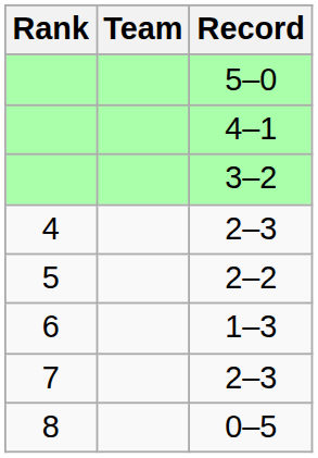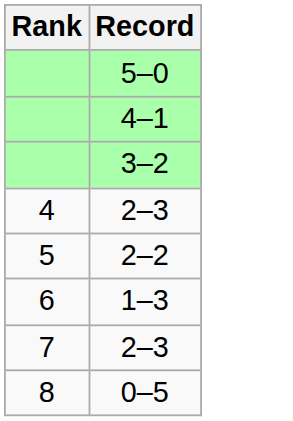 <table class="wikitable">
 <tr>
 <th>Rank</th>
-<th>Team</th>
 <th>Record</th>
 </tr>
 <tr bgcolor="#aaffaa">
 <td align=center></td>
-<td></td>
 <td align=center>5–0</td>
 </tr>
 <tr bgcolor="#aaffaa">
 <td align=center></td>
-<td></td>
 <td align=center>4–1</td>
 </tr>
 <tr bgcolor="#aaffaa">
 <td align=center></td>
-<td></td>
 <td align=center>3–2</td>
 </tr>
 <tr>
 <td align=center>4</td>
-<td></td>
 <td align=center>2–3</td>
 </tr>
 <tr>
 <td align=center>5</td>
-<td></td>
 <td align=center>2–2</td>
 </tr>
 <tr>
 <td align=center>6</td>
-<td></td>
 <td align=center>1–3</td>
 </tr>
 <tr>
 <td align=center>7</td>
-<td></td>
 <td align=center>2–3</td>
 </tr>
 <tr>
 <td align=center>8</td>
-<td></td>
 <td align=center>0–5</td>
 </tr>
 </table>
